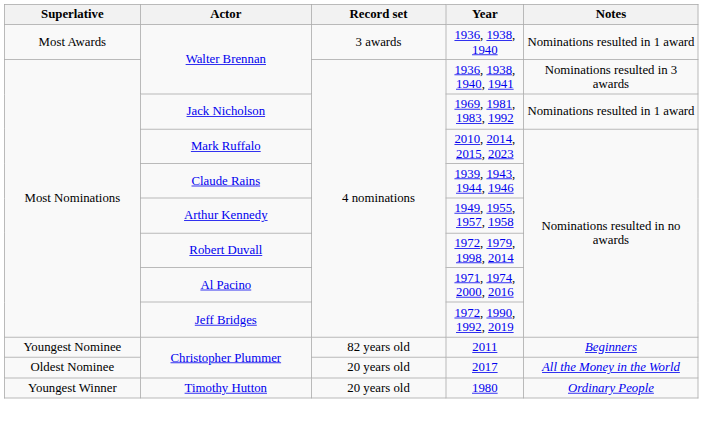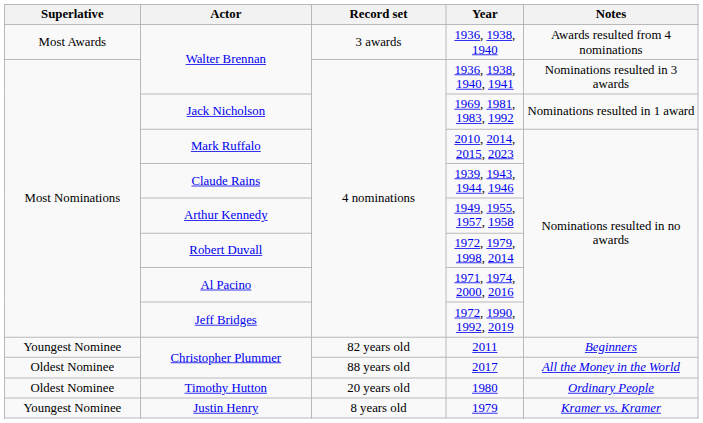 <table class="wikitable" style="text-align: center">
 <tr>
 <th width="250">Superlative</th>
 <th width="350">Actor</th>
 <th width="250">Record set</th>
 <th width="150">Year</th>
 <th width="350">Notes</th>
 </tr>
 <tr>
 <td>Most Awards</td>
 <td rowspan=2><a href='#'>Walter Brennan</a></td>
 <td>3 awards</td>
 <td><a href='#'>1936</a>, <a href='#'>1938</a>, <a href='#'>1940</a></td>
-<td>Nominations resulted in 1 award</td>
+<td>Awards resulted from 4 nominations</td>
 </tr>
 <tr>
 <td rowspan=8>Most Nominations</td>
 <td rowspan=8>4 nominations</td>
 <td><a href='#'>1936</a>, <a href='#'>1938</a>, <a href='#'>1940</a>, <a href='#'>1941</a></td>
 <td>Nominations resulted in 3 awards</td>
 </tr>
 <tr>
 <td><a href='#'>Jack Nicholson</a></td>
 <td><a href='#'>1969</a>, <a href='#'>1981</a>, <a href='#'>1983</a>, <a href='#'>1992</a></td>
 <td>Nominations resulted in 1 award</td>
 </tr>
 <tr>
 <td><a href='#'>Mark Ruffalo</a></td>
 <td><a href='#'>2010</a>, <a href='#'>2014</a>, <a href='#'>2015</a>, <a href='#'>2023</a></td>
 <td rowspan=6>Nominations resulted in no awards</td>
 </tr>
 <tr>
 <td><a href='#'>Claude Rains</a></td>
 <td><a href='#'>1939</a>, <a href='#'>1943</a>, <a href='#'>1944</a>, <a href='#'>1946</a></td>
 </tr>
 <tr>
 <td><a href='#'>Arthur Kennedy</a></td>
 <td><a href='#'>1949</a>, <a href='#'>1955</a>, <a href='#'>1957</a>, <a href='#'>1958</a></td>
 </tr>
 <tr>
 <td><a href='#'>Robert Duvall</a></td>
 <td><a href='#'>1972</a>, <a href='#'>1979</a>, <a href='#'>1998</a>, <a href='#'>2014</a></td>
 </tr>
 <tr>
 <td><a href='#'>Al Pacino</a></td>
 <td><a href='#'>1971</a>, <a href='#'>1974</a>, <a href='#'>2000</a>, <a href='#'>2016</a></td>
 </tr>
 <tr>
 <td><a href='#'>Jeff Bridges</a></td>
 <td><a href='#'>1972</a>, <a href='#'>1990</a>, <a href='#'>1992</a>, <a href='#'>2019</a></td>
 </tr>
 <tr>
 <td>Youngest Nominee</td>
 <td rowspan=2><a href='#'>Christopher Plummer</a></td>
 <td>82 years old</td>
 <td><a href='#'>2011</a></td>
 <td><em><a href='#'>Beginners</a></em></td>
 </tr>
 <tr>
 <td>Oldest Nominee</td>
-<td>20 years old</td>
+<td>88 years old</td>
 <td><a href='#'>2017</a></td>
 <td><em><a href='#'>All the Money in the World</a></em></td>
 </tr>
 <tr>
-<td>Youngest Winner</td>
+<td>Oldest Nominee</td>
 <td><a href='#'>Timothy Hutton</a></td>
 <td>20 years old</td>
 <td><a href='#'>1980</a></td>
 <td><em><a href='#'>Ordinary People</a></em></td>
 </tr>
+<tr>
+<td>Youngest Nominee</td>
+<td><a href='#'>Justin Henry</a></td>
+<td>8 years old</td>
+<td><a href='#'>1979</a></td>
+<td><em><a href='#'>Kramer vs. Kramer</a></em></td>
+</tr>
 </table>
